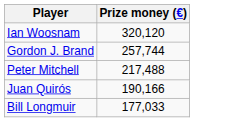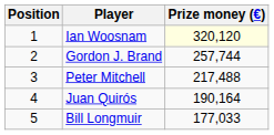 <table class=wikitable>
 <tr>
+<th>Position</th>
 <th>Player</th>
 <th>Prize money (<a href='#'>€</a>)</th>
 </tr>
 <tr>
+<td align=center>1</td>
 <td> <a href='#'>Ian Woosnam</a></td>
-<td align=center>320,120</td>
+<td align=center style="background: lightyellow;">320,120</td>
 </tr>
 <tr>
+<td align=center>2</td>
 <td> <a href='#'>Gordon J. Brand</a></td>
 <td align=center>257,744</td>
 </tr>
 <tr>
+<td align=center>3</td>
 <td> <a href='#'>Peter Mitchell</a></td>
 <td align=center>217,488</td>
 </tr>
 <tr>
+<td align=center>4</td>
 <td> <a href='#'>Juan Quirós</a></td>
-<td align=center>190,166</td>
+<td align=center>190,164</td>
 </tr>
 <tr>
+<td align=center>5</td>
 <td> <a href='#'>Bill Longmuir</a></td>
 <td align=center>177,033</td>
 </tr>
 </table>
